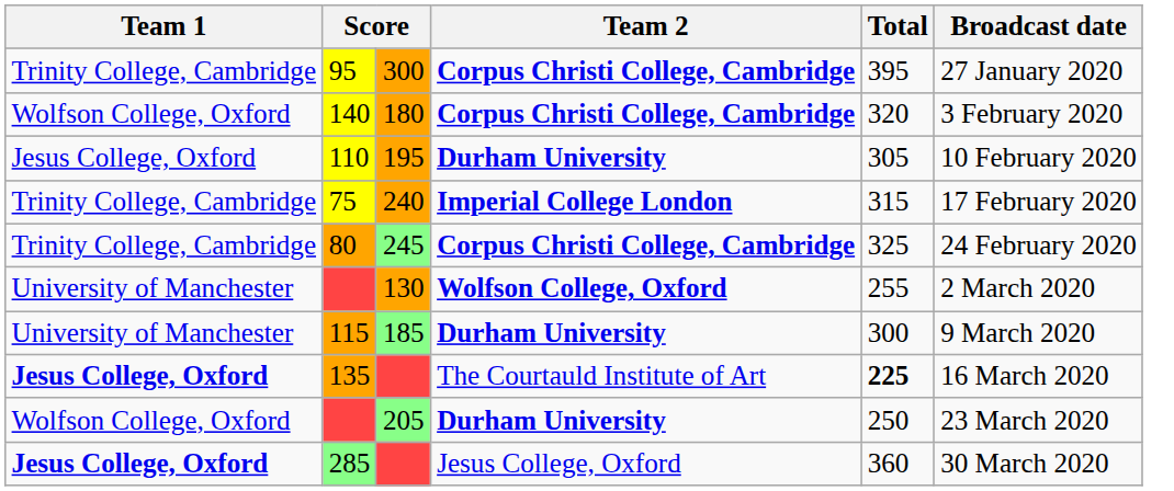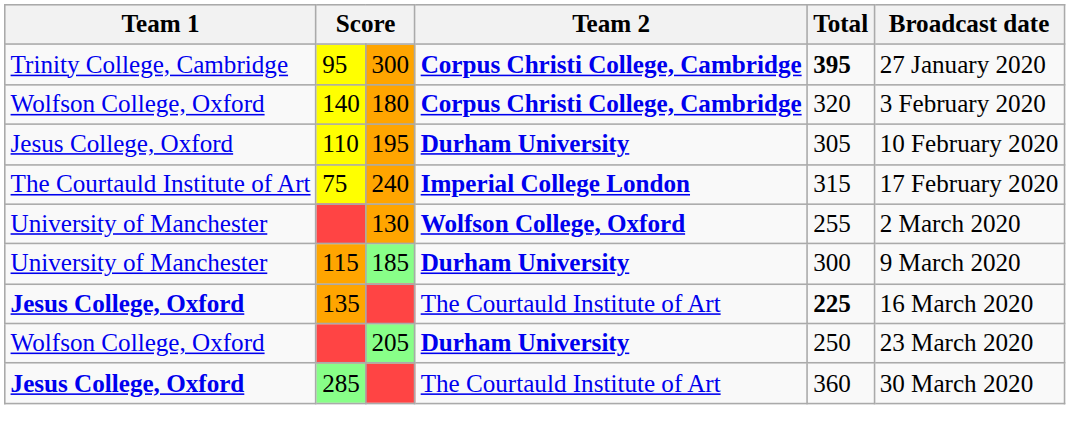 <table class="wikitable">
 <tr>
 <th>Team 1</th>
 <th colspan="2">Score</th>
 <th>Team 2</th>
 <th>Total</th>
 <th>Broadcast date</th>
 </tr>
 <tr>
 <td><a href='#'>Trinity College, Cambridge</a></td>
 <td style="background:yellow">95</td>
 <td style="background:orange">300</td>
 <td><strong><a href='#'>Corpus Christi College, Cambridge</a></strong></td>
-<td>395</td>
+<td><strong>395</strong></td>
 <td>27 January 2020</td>
 </tr>
 <tr>
 <td><a href='#'>Wolfson College, Oxford</a></td>
 <td style="background:yellow">140</td>
 <td style="background:orange">180</td>
 <td><strong><a href='#'>Corpus Christi College, Cambridge</a></strong></td>
 <td>320</td>
 <td>3 February 2020</td>
 </tr>
 <tr>
 <td><a href='#'>Jesus College, Oxford</a></td>
 <td style="background:yellow">110</td>
 <td style="background:orange">195</td>
 <td><strong><a href='#'>Durham University</a></strong></td>
 <td>305</td>
 <td>10 February 2020</td>
 </tr>
 <tr>
-<td><a href='#'>Trinity College, Cambridge</a></td>
+<td><a href='#'>The Courtauld Institute of Art</a></td>
 <td style="background:yellow">75</td>
 <td style="background:orange">240</td>
 <td><strong><a href='#'>Imperial College London</a></strong></td>
 <td>315</td>
 <td>17 February 2020</td>
-</tr>
-<tr>
-<td><a href='#'>Trinity College, Cambridge</a></td>
-<td style="background:orange">80</td>
-<td style="background:#88ff88">245</td>
-<td><strong><a href='#'>Corpus Christi College, Cambridge</a></strong></td>
-<td>325</td>
-<td>24 February 2020</td>
 </tr>
 <tr>
 <td><a href='#'>University of Manchester</a></td>
 <td style="background:#f44;"></td>
 <td style="background:orange">130</td>
 <td><strong><a href='#'>Wolfson College, Oxford</a></strong></td>
 <td>255</td>
 <td>2 March 2020</td>
 </tr>
 <tr>
 <td><a href='#'>University of Manchester</a></td>
 <td style="background:orange">115</td>
 <td style="background:#88ff88">185</td>
 <td><strong><a href='#'>Durham University</a></strong></td>
 <td>300</td>
 <td>9 March 2020</td>
 </tr>
 <tr>
 <td><strong><a href='#'>Jesus College, Oxford</a></strong></td>
 <td style="background:orange">135</td>
 <td style="background:#f44;"></td>
 <td><a href='#'>The Courtauld Institute of Art</a></td>
 <td><strong>225</strong></td>
 <td>16 March 2020</td>
 </tr>
 <tr>
 <td><a href='#'>Wolfson College, Oxford</a></td>
 <td style="background:#f44;"></td>
 <td style="background:#88ff88">205</td>
 <td><strong><a href='#'>Durham University</a></strong></td>
 <td>250</td>
 <td>23 March 2020</td>
 </tr>
 <tr>
 <td><strong><a href='#'>Jesus College, Oxford</a></strong></td>
 <td style="background:#88ff88">285</td>
 <td style="background:#f44;"></td>
-<td><a href='#'>Jesus College, Oxford</a></td>
+<td><a href='#'>The Courtauld Institute of Art</a></td>
 <td>360</td>
 <td>30 March 2020</td>
 </tr>
 </table>
